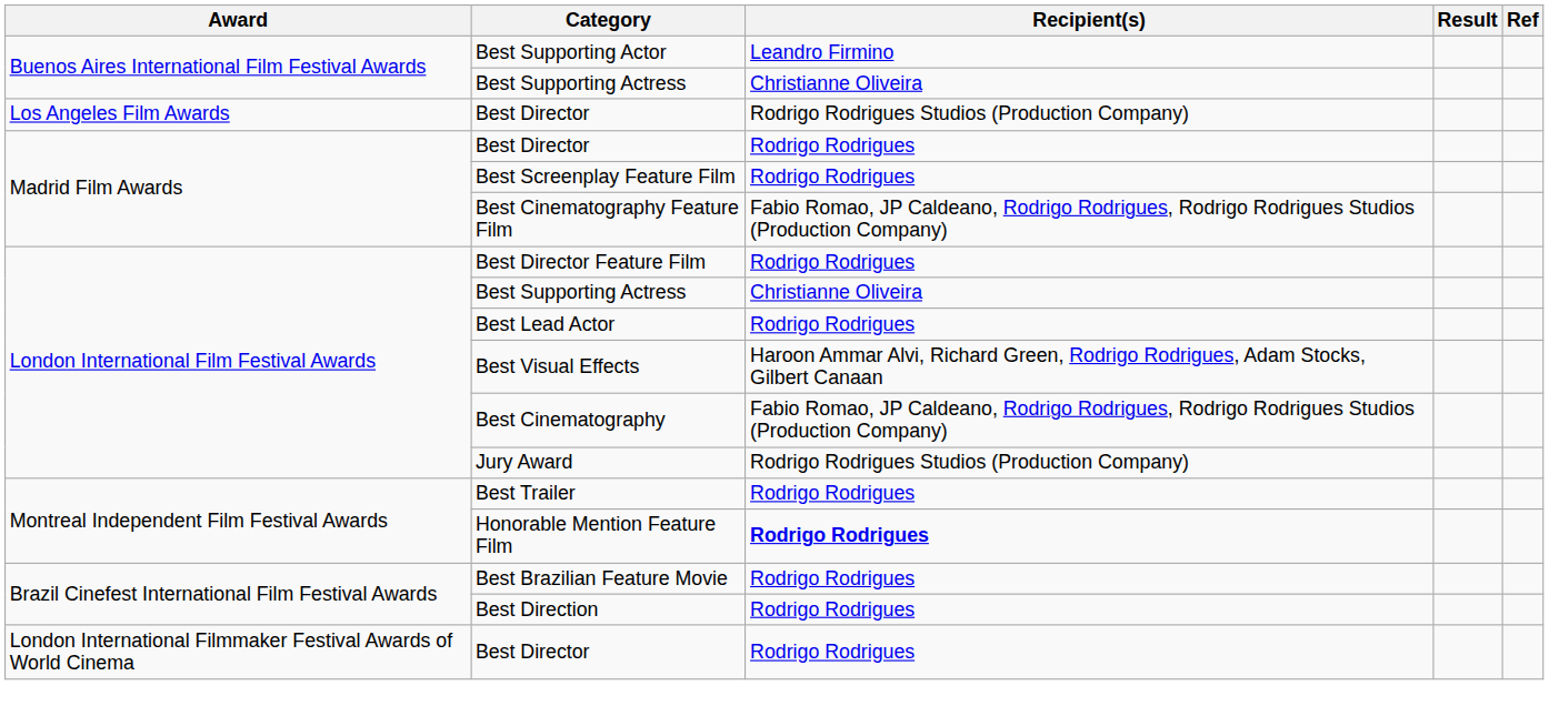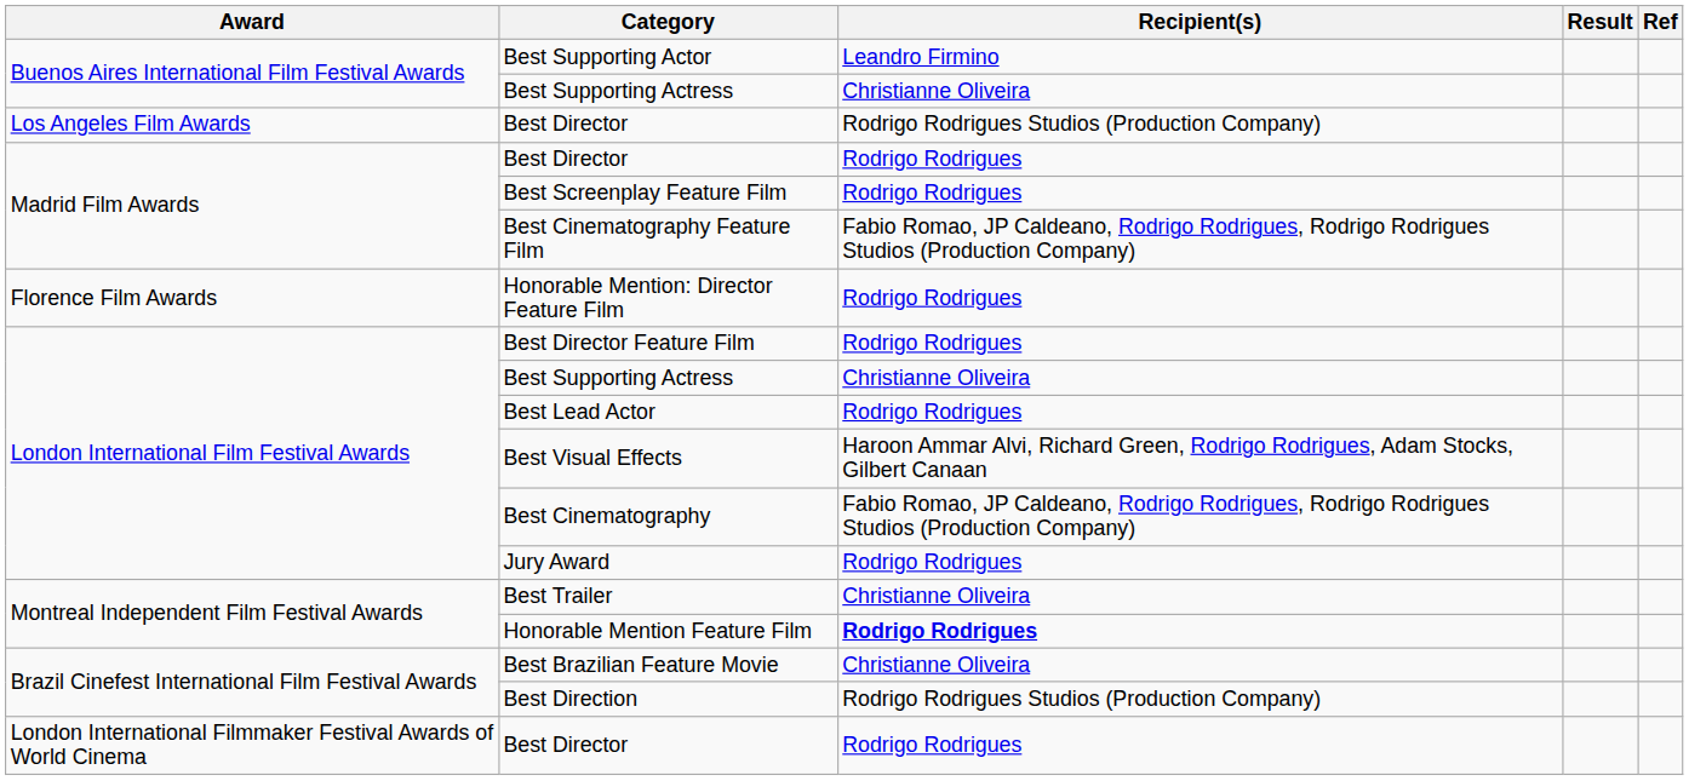 <table class="wikitable sortable">
 <tr>
 <th>Award</th>
 <th>Category</th>
 <th>Recipient(s)</th>
 <th>Result</th>
 <th>Ref</th>
 </tr>
 <tr>
 <td rowspan=2><a href='#'>Buenos Aires International Film Festival Awards</a></td>
 <td>Best Supporting Actor</td>
 <td><a href='#'>Leandro Firmino</a></td>
 <td></td>
 <td></td>
 </tr>
 <tr>
 <td>Best Supporting Actress</td>
 <td><a href='#'>Christianne Oliveira</a></td>
 <td></td>
 <td></td>
 </tr>
 <tr>
 <td><a href='#'>Los Angeles Film Awards</a></td>
 <td>Best Director</td>
 <td>Rodrigo Rodrigues Studios (Production Company)</td>
 <td></td>
 <td></td>
 </tr>
 <tr>
 <td rowspan=3>Madrid Film Awards</td>
 <td>Best Director</td>
 <td><a href='#'>Rodrigo Rodrigues</a></td>
 <td></td>
 <td></td>
 </tr>
 <tr>
 <td>Best Screenplay Feature Film</td>
 <td><a href='#'>Rodrigo Rodrigues</a></td>
 <td></td>
 <td></td>
 </tr>
 <tr>
 <td>Best Cinematography Feature Film</td>
 <td>Fabio Romao, JP Caldeano, <a href='#'>Rodrigo Rodrigues</a>, Rodrigo Rodrigues Studios (Production Company)</td>
 <td></td>
 <td></td>
 </tr>
 <tr>
+<td>Florence Film Awards</td>
+<td>Honorable Mention: Director Feature Film</td>
+<td><a href='#'>Rodrigo Rodrigues</a></td>
+<td></td>
+<td></td>
+</tr>
+<tr>
 <td rowspan=6><a href='#'>London International Film Festival Awards</a></td>
 <td>Best Director Feature Film </td>
 <td><a href='#'>Rodrigo Rodrigues</a></td>
 <td></td>
 <td></td>
 </tr>
 <tr>
 <td>Best Supporting Actress</td>
 <td><a href='#'>Christianne Oliveira</a></td>
 <td></td>
 <td></td>
 </tr>
 <tr>
 <td>Best Lead Actor</td>
 <td><a href='#'>Rodrigo Rodrigues</a></td>
 <td></td>
 <td></td>
 </tr>
 <tr>
 <td>Best Visual Effects</td>
 <td>Haroon Ammar Alvi, Richard Green, <a href='#'>Rodrigo Rodrigues</a>, Adam Stocks, Gilbert Canaan</td>
 <td></td>
 <td></td>
 </tr>
 <tr>
 <td>Best Cinematography</td>
 <td>Fabio Romao, JP Caldeano, <a href='#'>Rodrigo Rodrigues</a>, Rodrigo Rodrigues Studios (Production Company)</td>
 <td></td>
 <td></td>
 </tr>
 <tr>
 <td>Jury Award </td>
-<td>Rodrigo Rodrigues Studios (Production Company)</td>
+<td><a href='#'>Rodrigo Rodrigues</a></td>
 <td></td>
 <td></td>
 </tr>
 <tr>
 <td rowspan=2>Montreal Independent Film Festival Awards</td>
 <td>Best Trailer</td>
-<td><a href='#'>Rodrigo Rodrigues</a></td>
+<td><a href='#'>Christianne Oliveira</a></td>
 <td></td>
 <td></td>
 </tr>
 <tr>
 <td>Honorable Mention Feature Film</td>
 <td><strong><a href='#'>Rodrigo Rodrigues</a></strong></td>
 <td></td>
 <td></td>
 </tr>
 <tr>
 <td rowspan=2>Brazil Cinefest International Film Festival Awards</td>
 <td>Best Brazilian Feature Movie</td>
-<td><a href='#'>Rodrigo Rodrigues</a></td>
+<td><a href='#'>Christianne Oliveira</a></td>
 <td></td>
 <td></td>
 </tr>
 <tr>
 <td>Best Direction</td>
-<td><a href='#'>Rodrigo Rodrigues</a></td>
+<td>Rodrigo Rodrigues Studios (Production Company)</td>
 <td></td>
 <td></td>
 </tr>
 <tr>
 <td>London International Filmmaker Festival Awards of World Cinema</td>
 <td>Best Director</td>
 <td><a href='#'>Rodrigo Rodrigues</a></td>
 <td></td>
 <td></td>
 </tr>
 </table>
